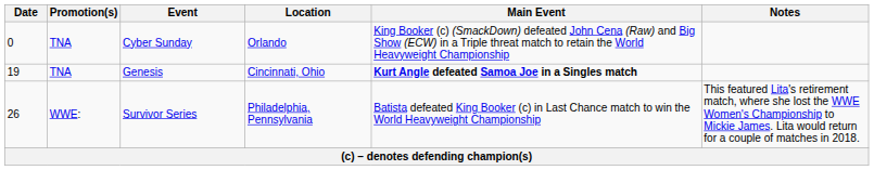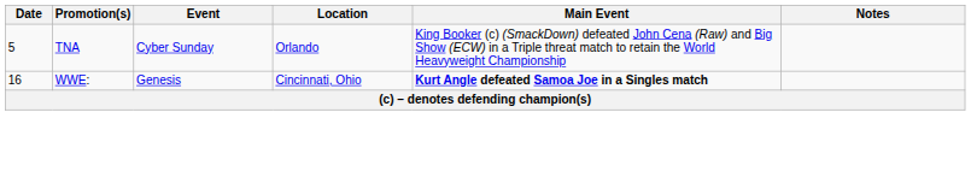 <table class="wikitable" style="width:100%;">
 <tr>
 <th width=5%>Date</th>
 <th width=5%>Promotion(s)</th>
 <th style="width:15%;">Event</th>
 <th style="width:15%;">Location</th>
 <th style="width:40%;">Main Event</th>
 <th style="width:20%;">Notes</th>
 </tr>
 <tr>
-<td>0</td>
+<td>5</td>
 <td><a href='#'>TNA</a></td>
 <td><a href='#'>Cyber Sunday</a></td>
 <td><a href='#'>Orlando</a></td>
 <td><a href='#'>King Booker</a> (c) <em>(SmackDown)</em> defeated <a href='#'>John Cena</a> <em>(Raw)</em> and <a href='#'>Big Show</a> <em>(ECW)</em> in a Triple threat match to retain the <a href='#'>World Heavyweight Championship</a></td>
 <td></td>
 </tr>
 <tr>
-<td>19</td>
-<td><a href='#'>TNA</a></td>
+<td>16</td>
+<td><a href='#'>WWE</a>:<br></td>
 <td><a href='#'>Genesis</a></td>
 <td><a href='#'>Cincinnati, Ohio</a></td>
 <td><strong><a href='#'>Kurt Angle</a> defeated <a href='#'>Samoa Joe</a> in a Singles match</strong></td>
 <td></td>
 </tr>
 <tr>
-<td>26</td>
-<td><a href='#'>WWE</a>:<br></td>
-<td><a href='#'>Survivor Series</a></td>
-<td><a href='#'>Philadelphia, Pennsylvania</a></td>
-<td><a href='#'>Batista</a> defeated <a href='#'>King Booker</a> (c) in Last Chance match  to win the <a href='#'>World Heavyweight Championship</a></td>
-<td>This featured <a href='#'>Lita</a>'s retirement match, where she lost the <a href='#'>WWE Women's Championship</a> to <a href='#'>Mickie James</a>. Lita would return for a couple of matches in 2018.</td>
-</tr>
-<tr>
 <th colspan="6">(c) – denotes defending champion(s)</th>
 </tr>
 </table>
